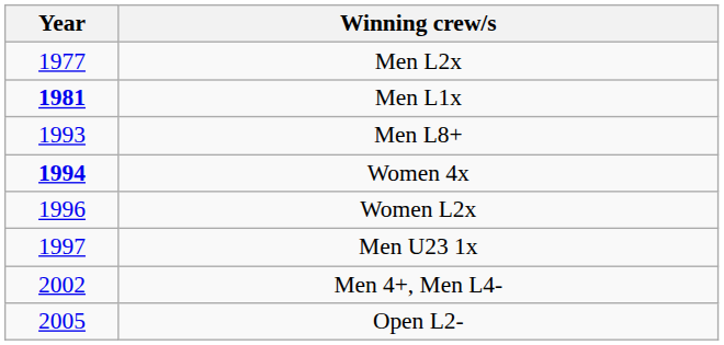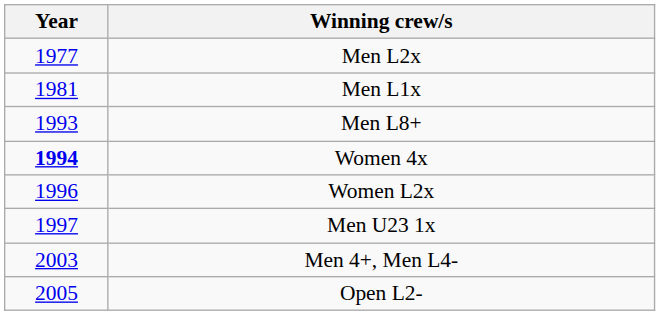 <table class="wikitable" style="text-align:center">
 <tr>
 <th width=70>Year</th>
 <th width=400>Winning crew/s</th>
 </tr>
 <tr>
 <td><a href='#'>1977</a></td>
 <td>Men L2x</td>
 </tr>
 <tr>
-<td><strong><a href='#'>1981</a></strong></td>
+<td><a href='#'>1981</a></td>
 <td>Men L1x</td>
 </tr>
 <tr>
 <td><a href='#'>1993</a></td>
 <td>Men L8+</td>
 </tr>
 <tr>
 <td><strong><a href='#'>1994</a></strong></td>
 <td>Women 4x</td>
 </tr>
 <tr>
 <td><a href='#'>1996</a></td>
 <td>Women L2x</td>
 </tr>
 <tr>
 <td><a href='#'>1997</a></td>
 <td>Men U23 1x</td>
 </tr>
 <tr>
-<td><a href='#'>2002</a></td>
+<td><a href='#'>2003</a></td>
 <td>Men 4+, Men L4-</td>
 </tr>
 <tr>
 <td><a href='#'>2005</a></td>
 <td>Open L2-</td>
 </tr>
 </table>
